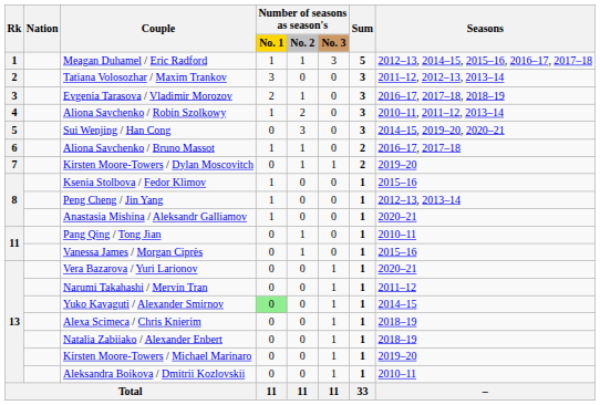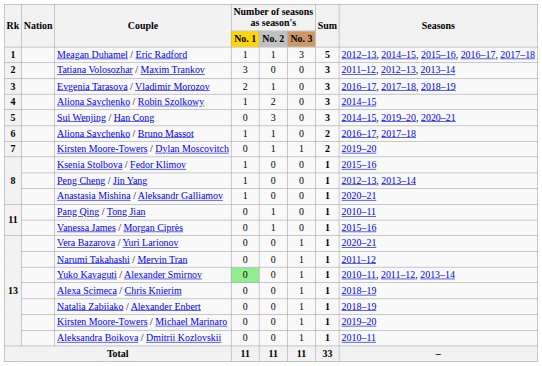 <table class="wikitable sortable" style="text-align: center;">
 <tr>
 <th rowspan="2">Rk</th>
 <th rowspan="2">Nation</th>
 <th rowspan="2">Couple</th>
 <th colspan="3">Number of seasons<br>as season's</th>
 <th rowspan="2">Sum</th>
 <th rowspan="2">Seasons</th>
 </tr>
 <tr>
 <th style="background-color: gold;">No. 1</th>
 <th style="background-color: silver;">No. 2</th>
 <th style="background-color: #cc9966;">No. 3</th>
 </tr>
 <tr>
 <th>1</th>
 <td style="text-align: left;"></td>
 <td style="text-align: left;"><a href='#'>Meagan Duhamel</a> / <a href='#'>Eric Radford</a></td>
 <td>1</td>
 <td>1</td>
 <td>3</td>
 <td><strong>5</strong></td>
 <td style="text-align: left;"><a href='#'>2012–13</a>, <a href='#'>2014–15</a>, <a href='#'>2015–16</a>, <a href='#'>2016–17</a>, <a href='#'>2017–18</a></td>
 </tr>
 <tr>
 <th>2</th>
 <td style="text-align: left;"></td>
 <td style="text-align: left;"><a href='#'>Tatiana Volosozhar</a> / <a href='#'>Maxim Trankov</a></td>
 <td>3</td>
 <td>0</td>
 <td>0</td>
 <td><strong>3</strong></td>
 <td style="text-align: left;"><a href='#'>2011–12</a>, <a href='#'>2012–13</a>, <a href='#'>2013–14</a></td>
 </tr>
 <tr>
 <th>3</th>
 <td style="text-align: left;"></td>
 <td style="text-align: left;"><a href='#'>Evgenia Tarasova</a> / <a href='#'>Vladimir Morozov</a></td>
 <td>2</td>
 <td>1</td>
 <td>0</td>
 <td><strong>3</strong></td>
 <td style="text-align: left;"><a href='#'>2016–17</a>, <a href='#'>2017–18</a>, <a href='#'>2018–19</a></td>
 </tr>
 <tr>
 <th>4</th>
 <td style="text-align: left;"></td>
 <td style="text-align: left;"><a href='#'>Aliona Savchenko</a> / <a href='#'>Robin Szolkowy</a></td>
 <td>1</td>
 <td>2</td>
 <td>0</td>
 <td><strong>3</strong></td>
-<td style="text-align: left;"><a href='#'>2010–11</a>, <a href='#'>2011–12</a>, <a href='#'>2013–14</a></td>
+<td style="text-align: left;"><a href='#'>2014–15</a></td>
 </tr>
 <tr>
 <th>5</th>
 <td style="text-align: left;"></td>
 <td style="text-align: left;"><a href='#'>Sui Wenjing</a> / <a href='#'>Han Cong</a></td>
 <td>0</td>
 <td>3</td>
 <td>0</td>
 <td><strong>3</strong></td>
 <td style="text-align: left;"><a href='#'>2014–15</a>, <a href='#'>2019–20</a>, <a href='#'>2020–21</a></td>
 </tr>
 <tr>
 <th>6</th>
 <td style="text-align: left;"></td>
 <td style="text-align: left;"><a href='#'>Aliona Savchenko</a> / <a href='#'>Bruno Massot</a></td>
 <td>1</td>
 <td>1</td>
 <td>0</td>
 <td><strong>2</strong></td>
 <td style="text-align: left;"><a href='#'>2016–17</a>, <a href='#'>2017–18</a></td>
 </tr>
 <tr>
 <th>7</th>
 <td style="text-align: left;"></td>
 <td style="text-align: left;"><a href='#'>Kirsten Moore-Towers</a> / <a href='#'>Dylan Moscovitch</a></td>
 <td>0</td>
 <td>1</td>
 <td>1</td>
 <td><strong>2</strong></td>
 <td style="text-align: left;"><a href='#'>2019–20</a></td>
 </tr>
 <tr>
 <th rowspan="3">8</th>
 <td style="text-align: left;"></td>
 <td style="text-align: left;"><a href='#'>Ksenia Stolbova</a> / <a href='#'>Fedor Klimov</a></td>
 <td>1</td>
 <td>0</td>
 <td>0</td>
 <td><strong>1</strong></td>
 <td style="text-align: left;"><a href='#'>2015–16</a></td>
 </tr>
 <tr>
 <td style="text-align: left;"></td>
 <td style="text-align: left;"><a href='#'>Peng Cheng</a> / <a href='#'>Jin Yang</a></td>
 <td>1</td>
 <td>0</td>
 <td>0</td>
 <td><strong>1</strong></td>
 <td style="text-align: left;"><a href='#'>2012–13</a>, <a href='#'>2013–14</a></td>
 </tr>
 <tr>
 <td style="text-align: left;"></td>
 <td style="text-align: left;"><a href='#'>Anastasia Mishina</a> / <a href='#'>Aleksandr Galliamov</a></td>
 <td>1</td>
 <td>0</td>
 <td>0</td>
 <td><strong>1</strong></td>
 <td style="text-align: left;"><a href='#'>2020–21</a></td>
 </tr>
 <tr>
 <th rowspan="2">11</th>
 <td style="text-align: left;"></td>
 <td style="text-align: left;"><a href='#'>Pang Qing</a> / <a href='#'>Tong Jian</a></td>
 <td>0</td>
 <td>1</td>
 <td>0</td>
 <td><strong>1</strong></td>
 <td style="text-align: left;"><a href='#'>2010–11</a></td>
 </tr>
 <tr>
 <td style="text-align: left;"></td>
 <td style="text-align: left;"><a href='#'>Vanessa James</a> / <a href='#'>Morgan Ciprès</a></td>
 <td>0</td>
 <td>1</td>
 <td>0</td>
 <td><strong>1</strong></td>
 <td style="text-align: left;"><a href='#'>2015–16</a></td>
 </tr>
 <tr>
 <th rowspan="7">13</th>
 <td style="text-align: left;"></td>
 <td style="text-align: left;"><a href='#'>Vera Bazarova</a> / <a href='#'>Yuri Larionov</a></td>
 <td>0</td>
 <td>0</td>
 <td>1</td>
 <td><strong>1</strong></td>
 <td style="text-align: left;"><a href='#'>2020–21</a></td>
 </tr>
 <tr>
 <td style="text-align: left;"></td>
 <td style="text-align: left;"><a href='#'>Narumi Takahashi</a> / <a href='#'>Mervin Tran</a></td>
 <td>0</td>
 <td>0</td>
 <td>1</td>
 <td><strong>1</strong></td>
 <td style="text-align: left;"><a href='#'>2011–12</a></td>
 </tr>
 <tr>
 <td style="text-align: left;"></td>
 <td style="text-align: left;"><a href='#'>Yuko Kavaguti</a> / <a href='#'>Alexander Smirnov</a></td>
 <td style="background: lightgreen;">0</td>
 <td>0</td>
 <td>1</td>
 <td><strong>1</strong></td>
-<td style="text-align: left;"><a href='#'>2014–15</a></td>
+<td style="text-align: left;"><a href='#'>2010–11</a>, <a href='#'>2011–12</a>, <a href='#'>2013–14</a></td>
 </tr>
 <tr>
 <td style="text-align: left;"></td>
 <td style="text-align: left;"><a href='#'>Alexa Scimeca</a> / <a href='#'>Chris Knierim</a></td>
 <td>0</td>
 <td>0</td>
 <td>1</td>
 <td><strong>1</strong></td>
 <td style="text-align: left;"><a href='#'>2018–19</a></td>
 </tr>
 <tr>
 <td style="text-align: left;"></td>
 <td style="text-align: left;"><a href='#'>Natalia Zabiiako</a> / <a href='#'>Alexander Enbert</a></td>
 <td>0</td>
 <td>0</td>
 <td>1</td>
 <td><strong>1</strong></td>
 <td style="text-align: left;"><a href='#'>2018–19</a></td>
 </tr>
 <tr>
 <td style="text-align: left;"></td>
 <td style="text-align: left;"><a href='#'>Kirsten Moore-Towers</a> / <a href='#'>Michael Marinaro</a></td>
 <td>0</td>
 <td>0</td>
 <td>1</td>
 <td><strong>1</strong></td>
 <td style="text-align: left;"><a href='#'>2019–20</a></td>
 </tr>
 <tr>
 <td style="text-align: left;"></td>
 <td style="text-align: left;"><a href='#'>Aleksandra Boikova</a> / <a href='#'>Dmitrii Kozlovskii</a></td>
 <td>0</td>
 <td>0</td>
 <td>1</td>
 <td><strong>1</strong></td>
 <td style="text-align: left;"><a href='#'>2010–11</a></td>
 </tr>
 <tr class="sortbottom">
 <th colspan="3">Total</th>
 <th>11</th>
 <th>11</th>
 <th>11</th>
 <th>33</th>
 <th>–</th>
 </tr>
 </table>
